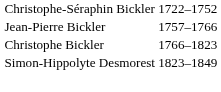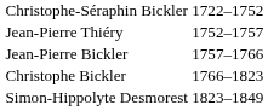 <table>
 <tr>
 <td>Christophe-Séraphin Bickler</td>
 <td>1722–1752</td>
+</tr>
+<tr>
+<td>Jean-Pierre Thiéry</td>
+<td>1752–1757</td>
 </tr>
 <tr>
 <td>Jean-Pierre Bickler</td>
 <td>1757–1766</td>
 </tr>
 <tr>
 <td>Christophe Bickler</td>
 <td>1766–1823</td>
 </tr>
 <tr>
 <td>Simon-Hippolyte Desmorest</td>
 <td>1823–1849</td>
 </tr>
 </table>
